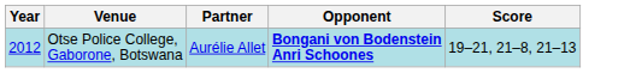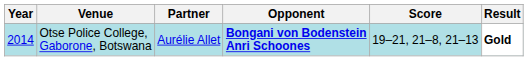 <table class="sortable wikitable" style="font-size: 90%;">
 <tr>
 <th>Year</th>
 <th>Venue</th>
 <th>Partner</th>
 <th>Opponent</th>
 <th>Score</th>
+<th>Result</th>
 </tr>
 <tr style="background:#B0E0E6">
-<td align="center"><a href='#'>2012</a></td>
+<td align="center"><a href='#'>2014</a></td>
 <td align="left">Otse Police College,<br><a href='#'>Gaborone</a>, Botswana</td>
 <td align="left"> <a href='#'>Aurélie Allet</a></td>
 <td align="left"><strong> <a href='#'>Bongani von Bodenstein</a> <br>  <a href='#'>Anri Schoones</a></strong></td>
 <td align="left">19–21, 21–8, 21–13</td>
+<td style="text-align:left; background:white"> <strong>Gold</strong></td>
 </tr>
 </table>
